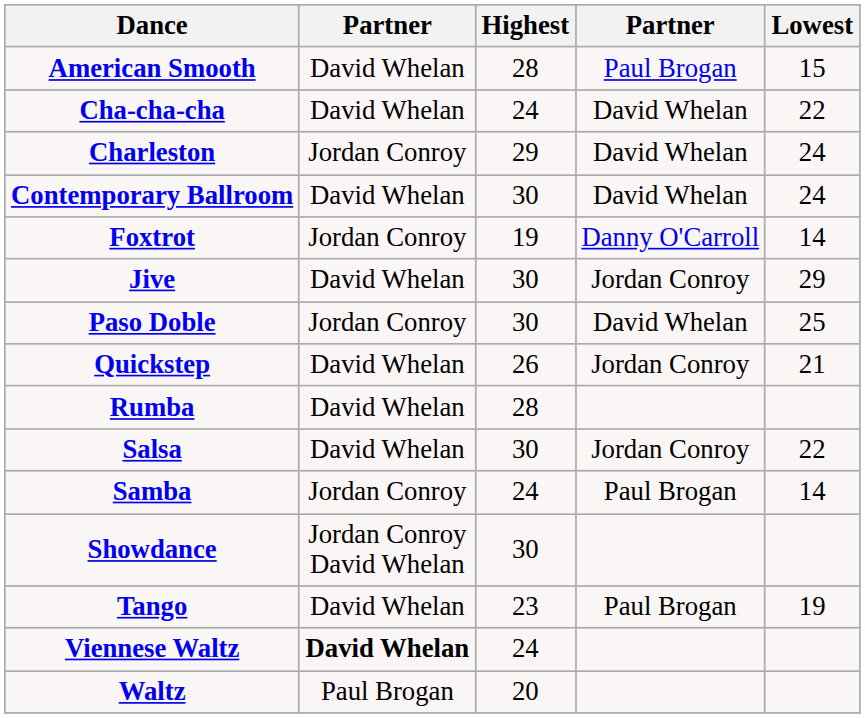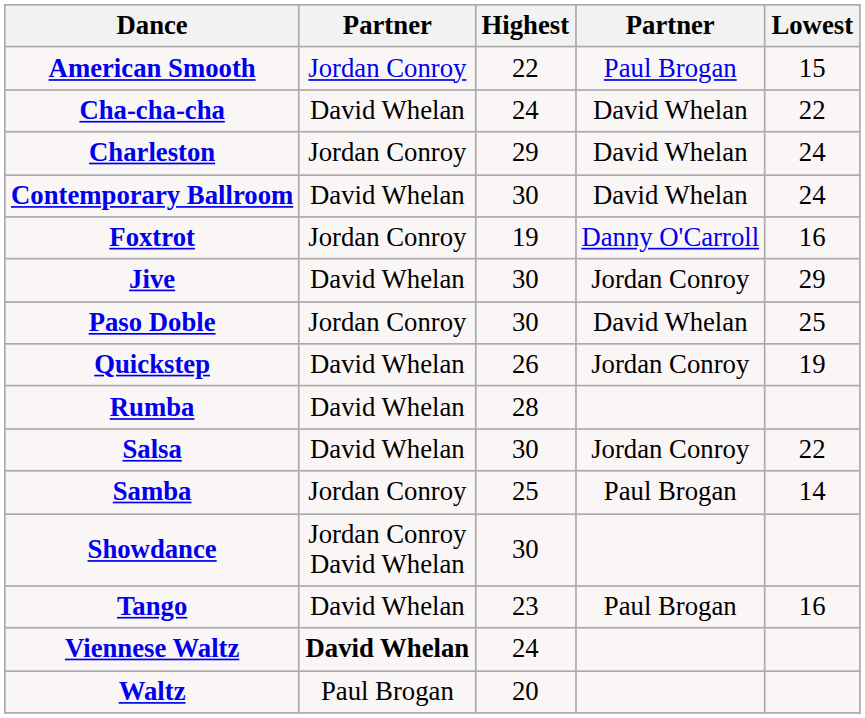 <table class="wikitable sortable collapsed">
 <tr style="text-align:Center; background:cc;">
 <th>Dance</th>
 <th>Partner</th>
 <th>Highest</th>
 <th>Partner</th>
 <th>Lowest</th>
 </tr>
 <tr style="text-align: center; background:#faf6f6">
 <td><strong><a href='#'>American Smooth</a></strong></td>
-<td>David Whelan</td>
-<td>28</td>
+<td><a href='#'>Jordan Conroy</a></td>
+<td>22</td>
 <td><a href='#'>Paul Brogan</a></td>
 <td>15</td>
 </tr>
 <tr style="text-align: center; background:#faf6f6">
 <td><strong><a href='#'>Cha-cha-cha</a></strong></td>
 <td>David Whelan</td>
 <td>24</td>
 <td>David Whelan</td>
 <td>22</td>
 </tr>
 <tr style="text-align: center; background:#faf6f6">
 <td><strong><a href='#'>Charleston</a></strong></td>
 <td>Jordan Conroy</td>
 <td>29</td>
 <td>David Whelan</td>
 <td>24</td>
 </tr>
 <tr style="text-align: center; background:#faf6f6">
 <td><strong><a href='#'>Contemporary Ballroom</a></strong></td>
 <td>David Whelan</td>
 <td>30</td>
 <td>David Whelan</td>
 <td>24</td>
 </tr>
 <tr style="text-align: center; background:#faf6f6">
 <td><strong><a href='#'>Foxtrot</a></strong></td>
 <td>Jordan Conroy</td>
 <td>19</td>
 <td><a href='#'>Danny O'Carroll</a></td>
-<td>14</td>
+<td>16</td>
 </tr>
 <tr style="text-align: center; background:#faf6f6">
 <td><strong><a href='#'>Jive</a></strong></td>
 <td>David Whelan</td>
 <td>30</td>
 <td>Jordan Conroy</td>
 <td>29</td>
 </tr>
 <tr style="text-align: center; background:#faf6f6">
 <td><strong><a href='#'>Paso Doble</a></strong></td>
 <td>Jordan Conroy</td>
 <td>30</td>
 <td>David Whelan</td>
 <td>25</td>
 </tr>
 <tr style="text-align: center; background:#faf6f6">
 <td><strong><a href='#'>Quickstep</a></strong></td>
 <td>David Whelan</td>
 <td>26</td>
 <td>Jordan Conroy</td>
-<td>21</td>
+<td>19</td>
 </tr>
 <tr style="text-align: center; background:#faf6f6">
 <td><strong><a href='#'>Rumba</a></strong></td>
 <td>David Whelan</td>
 <td>28</td>
 <td></td>
 <td></td>
 </tr>
 <tr style="text-align: center; background:#faf6f6">
 <td><strong><a href='#'>Salsa</a></strong></td>
 <td>David Whelan</td>
 <td>30</td>
 <td>Jordan Conroy</td>
 <td>22</td>
 </tr>
 <tr style="text-align: center; background:#faf6f6">
 <td><strong><a href='#'>Samba</a></strong></td>
 <td>Jordan Conroy</td>
-<td>24</td>
+<td>25</td>
 <td>Paul Brogan</td>
 <td>14</td>
 </tr>
 <tr style="text-align: center; background:#faf6f6">
 <td><strong><a href='#'>Showdance</a></strong></td>
 <td>Jordan Conroy<br>David Whelan</td>
 <td>30</td>
 <td></td>
 <td></td>
 </tr>
 <tr style="text-align: center; background:#faf6f6">
 <td><strong><a href='#'>Tango</a></strong></td>
 <td>David Whelan</td>
 <td>23</td>
 <td>Paul Brogan</td>
-<td>19</td>
+<td>16</td>
 </tr>
 <tr style="text-align: center; background:#faf6f6">
 <td><strong><a href='#'>Viennese Waltz</a></strong></td>
 <td><strong>David Whelan</strong></td>
 <td>24</td>
 <td></td>
 <td></td>
 </tr>
 <tr style="text-align: center; background:#faf6f6">
 <td><strong><a href='#'>Waltz</a></strong></td>
 <td>Paul Brogan</td>
 <td>20</td>
 <td></td>
 <td></td>
 </tr>
 </table>
